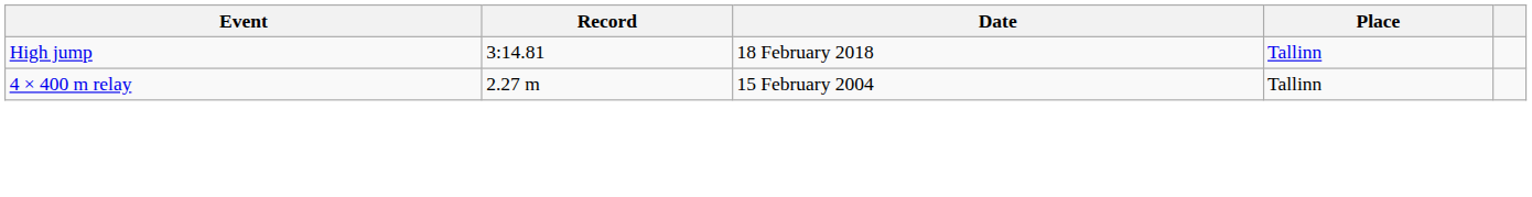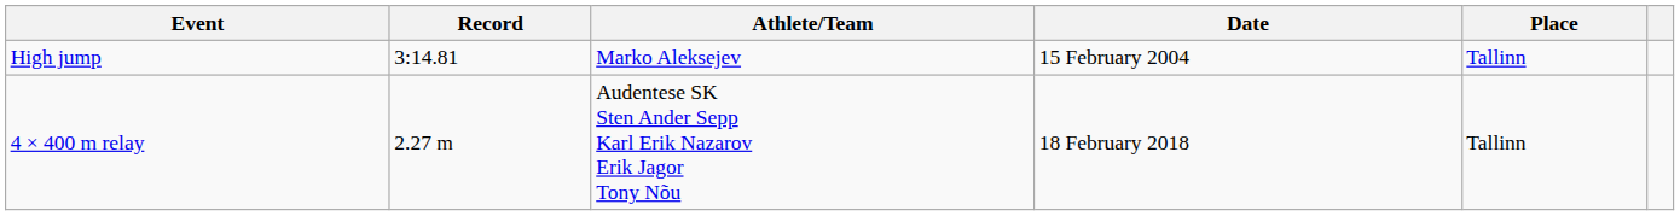 <table class="wikitable" style="font-size:95%; width: 95%;">
 <tr>
 <th>Event</th>
 <th>Record</th>
+<th>Athlete/Team</th>
 <th>Date</th>
 <th>Place</th>
 <th></th>
 </tr>
 <tr>
 <td><a href='#'>High jump</a></td>
 <td>3:14.81 </td>
-<td>18 February 2018</td>
+<td><a href='#'>Marko Aleksejev</a></td>
+<td>15 February 2004</td>
 <td><a href='#'>Tallinn</a></td>
 <td></td>
 </tr>
 <tr>
 <td><a href='#'>4 × 400 m relay</a></td>
 <td>2.27 m </td>
-<td>15 February 2004</td>
+<td>Audentese SK<br><a href='#'>Sten Ander Sepp</a><br><a href='#'>Karl Erik Nazarov</a><br><a href='#'>Erik Jagor</a><br><a href='#'>Tony Nõu</a></td>
+<td>18 February 2018</td>
 <td>Tallinn</td>
 <td></td>
 </tr>
 </table>
